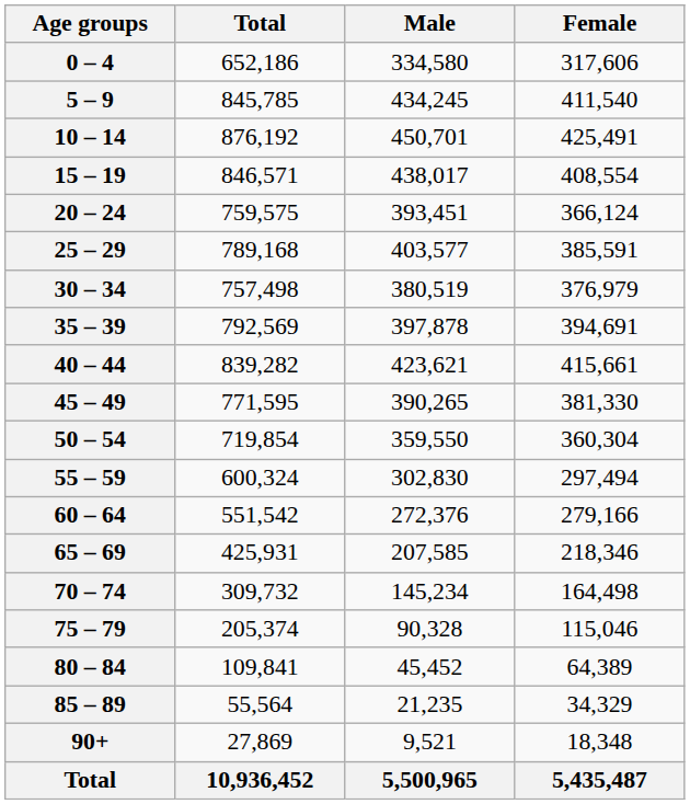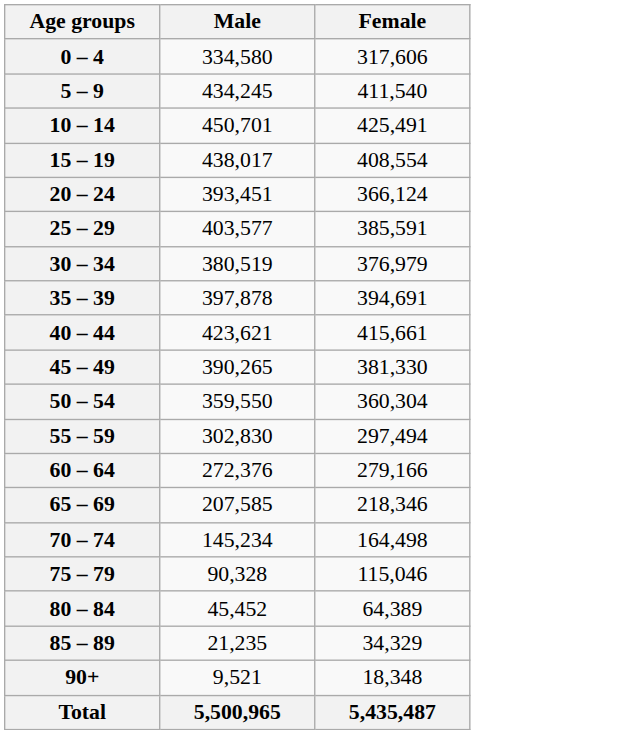 <table class="wikitable">
 <tr>
 <th style="width:80pt;">Age groups</th>
-<th style="width:80pt;">Total</th>
 <th style="width:80pt;">Male</th>
 <th style="width:80pt;">Female</th>
 </tr>
 <tr>
 <th style="width:80pt;">0 – 4</th>
-<td style="text-align:center;">652,186</td>
 <td style="text-align:center;">334,580</td>
 <td style="text-align:center;">317,606</td>
 </tr>
 <tr>
 <th style="width:80pt;">5 – 9</th>
-<td style="text-align:center;">845,785</td>
 <td style="text-align:center;">434,245</td>
 <td style="text-align:center;">411,540</td>
 </tr>
 <tr>
 <th style="width:80pt;">10 – 14</th>
-<td style="text-align:center;">876,192</td>
 <td style="text-align:center;">450,701</td>
 <td style="text-align:center;">425,491</td>
 </tr>
 <tr>
 <th style="width:80pt;">15 – 19</th>
-<td style="text-align:center;">846,571</td>
 <td style="text-align:center;">438,017</td>
 <td style="text-align:center;">408,554</td>
 </tr>
 <tr>
 <th style="width:80pt;">20 – 24</th>
-<td style="text-align:center;">759,575</td>
 <td style="text-align:center;">393,451</td>
 <td style="text-align:center;">366,124</td>
 </tr>
 <tr>
 <th style="width:80pt;">25 – 29</th>
-<td style="text-align:center;">789,168</td>
 <td style="text-align:center;">403,577</td>
 <td style="text-align:center;">385,591</td>
 </tr>
 <tr>
 <th style="width:80pt;">30 – 34</th>
-<td style="text-align:center;">757,498</td>
 <td style="text-align:center;">380,519</td>
 <td style="text-align:center;">376,979</td>
 </tr>
 <tr>
 <th style="width:80pt;">35 – 39</th>
-<td style="text-align:center;">792,569</td>
 <td style="text-align:center;">397,878</td>
 <td style="text-align:center;">394,691</td>
 </tr>
 <tr>
 <th style="width:80pt;">40 – 44</th>
-<td style="text-align:center;">839,282</td>
 <td style="text-align:center;">423,621</td>
 <td style="text-align:center;">415,661</td>
 </tr>
 <tr>
 <th style="width:80pt;">45 – 49</th>
-<td style="text-align:center;">771,595</td>
 <td style="text-align:center;">390,265</td>
 <td style="text-align:center;">381,330</td>
 </tr>
 <tr>
 <th style="width:80pt;">50 – 54</th>
-<td style="text-align:center;">719,854</td>
 <td style="text-align:center;">359,550</td>
 <td style="text-align:center;">360,304</td>
 </tr>
 <tr>
 <th style="width:80pt;">55 – 59</th>
-<td style="text-align:center;">600,324</td>
 <td style="text-align:center;">302,830</td>
 <td style="text-align:center;">297,494</td>
 </tr>
 <tr>
 <th style="width:80pt;">60 – 64</th>
-<td style="text-align:center;">551,542</td>
 <td style="text-align:center;">272,376</td>
 <td style="text-align:center;">279,166</td>
 </tr>
 <tr>
 <th style="width:80pt;">65 – 69</th>
-<td style="text-align:center;">425,931</td>
 <td style="text-align:center;">207,585</td>
 <td style="text-align:center;">218,346</td>
 </tr>
 <tr>
 <th style="width:80pt;">70 – 74</th>
-<td style="text-align:center;">309,732</td>
 <td style="text-align:center;">145,234</td>
 <td style="text-align:center;">164,498</td>
 </tr>
 <tr>
 <th style="width:80pt;">75 – 79</th>
-<td style="text-align:center;">205,374</td>
 <td style="text-align:center;">90,328</td>
 <td style="text-align:center;">115,046</td>
 </tr>
 <tr>
 <th style="width:80pt;">80 – 84</th>
-<td style="text-align:center;">109,841</td>
 <td style="text-align:center;">45,452</td>
 <td style="text-align:center;">64,389</td>
 </tr>
 <tr>
 <th style="width:80pt;">85 – 89</th>
-<td style="text-align:center;">55,564</td>
 <td style="text-align:center;">21,235</td>
 <td style="text-align:center;">34,329</td>
 </tr>
 <tr>
 <th style="width:80pt;">90+</th>
-<td style="text-align:center;">27,869</td>
 <td style="text-align:center;">9,521</td>
 <td style="text-align:center;">18,348</td>
 </tr>
 <tr>
 <th>Total</th>
-<th>10,936,452</th>
 <th>5,500,965</th>
 <th>5,435,487</th>
 </tr>
 </table>
